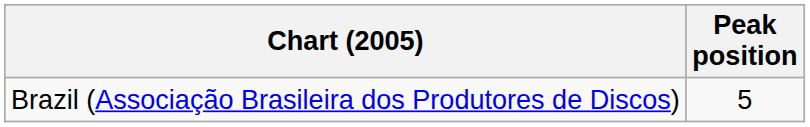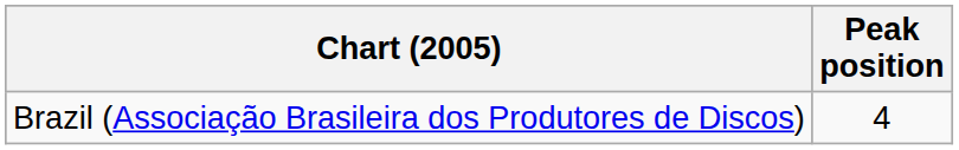 <table class="wikitable sortable">
 <tr>
 <th>Chart (2005)</th>
 <th>Peak<br>position</th>
 </tr>
 <tr>
 <td>Brazil (<a href='#'>Associação Brasileira dos Produtores de Discos</a>)</td>
-<td align="center">5</td>
+<td align="center">4</td>
 </tr>
 </table>
